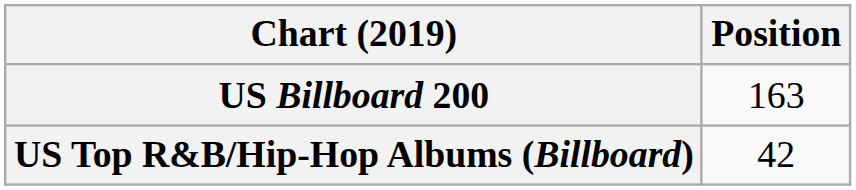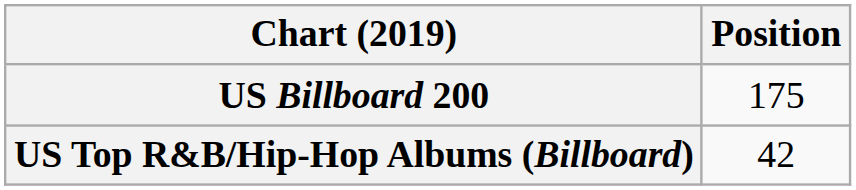 <table class="wikitable sortable plainrowheaders" style="text-align:center">
 <tr>
 <th scope="col">Chart (2019)</th>
 <th scope="col">Position</th>
 </tr>
 <tr>
 <th scope="row">US <em>Billboard</em> 200</th>
-<td>163</td>
+<td>175</td>
 </tr>
 <tr>
 <th scope="row">US Top R&B/Hip-Hop Albums (<em>Billboard</em>)</th>
 <td>42</td>
 </tr>
 </table>
